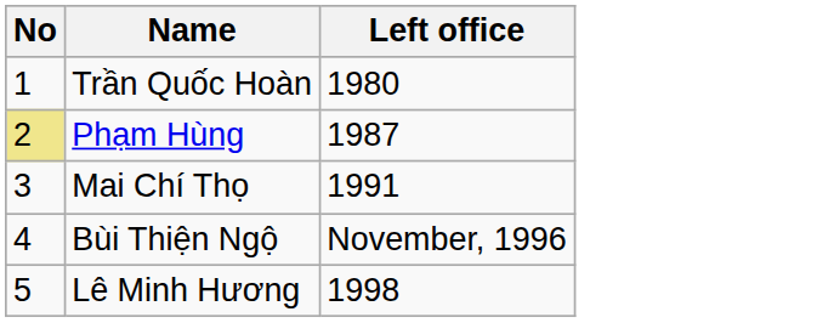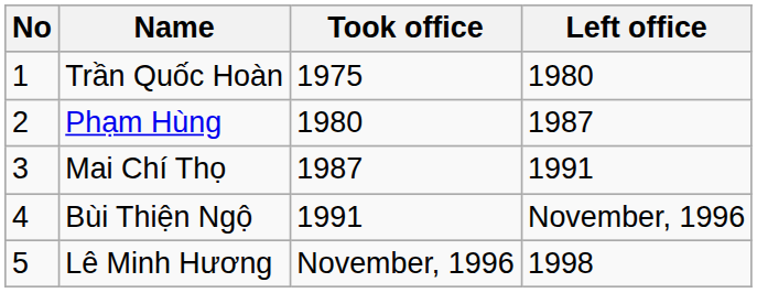 <table class="wikitable">
 <tr>
 <th>No</th>
 <th>Name</th>
+<th>Took office</th>
 <th>Left office</th>
 </tr>
 <tr>
 <td>1</td>
 <td>Trần Quốc Hoàn</td>
+<td>1975</td>
 <td>1980</td>
 </tr>
 <tr>
-<td style="background: khaki;">2</td>
+<td>2</td>
 <td><a href='#'>Phạm Hùng</a></td>
+<td>1980</td>
 <td>1987</td>
 </tr>
 <tr>
 <td>3</td>
 <td>Mai Chí Thọ</td>
+<td>1987</td>
 <td>1991</td>
 </tr>
 <tr>
 <td>4</td>
 <td>Bùi Thiện Ngộ</td>
+<td>1991</td>
 <td>November, 1996</td>
 </tr>
 <tr>
 <td>5</td>
 <td>Lê Minh Hương</td>
+<td>November, 1996</td>
 <td>1998</td>
 </tr>
 </table>
